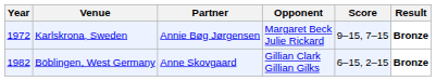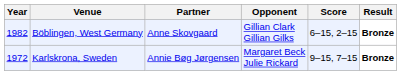 <table class="sortable wikitable" style="font-size: 90%;">
 <tr>
 <th>Year</th>
 <th>Venue</th>
 <th>Partner</th>
 <th>Opponent</th>
 <th>Score</th>
 <th>Result</th>
 </tr>
 <tr style="background:#ECF2FF">
+<td align="center"><a href='#'>1982</a></td>
+<td align="left"><a href='#'>Böblingen, West Germany</a></td>
+<td align="left"> <a href='#'>Anne Skovgaard</a></td>
+<td align="left"> <a href='#'>Gillian Clark</a><br> <a href='#'>Gillian Gilks</a></td>
+<td align="left">6–15, 2–15</td>
+<td style="text-align:left; background:white"> <strong>Bronze</strong></td>
+</tr>
+<tr style="background:#ECF2FF">
 <td align="center"><a href='#'>1972</a></td>
 <td align="left"><a href='#'>Karlskrona, Sweden</a></td>
 <td align="left"> <a href='#'>Annie Bøg Jørgensen</a></td>
 <td align="left"> <a href='#'>Margaret Beck</a><br> <a href='#'>Julie Rickard</a></td>
 <td align="left">9–15, 7–15</td>
 <td style="text-align:left; background:white"> <strong>Bronze</strong></td>
 </tr>
-<tr style="background:#ECF2FF">
-<td align="center"><a href='#'>1982</a></td>
-<td align="left"><a href='#'>Böblingen, West Germany</a></td>
-<td align="left"> <a href='#'>Anne Skovgaard</a></td>
-<td align="left"> <a href='#'>Gillian Clark</a><br> <a href='#'>Gillian Gilks</a></td>
-<td align="left">6–15, 2–15</td>
-<td style="text-align:left; background:white"> <strong>Bronze</strong></td>
-</tr>
 </table>
